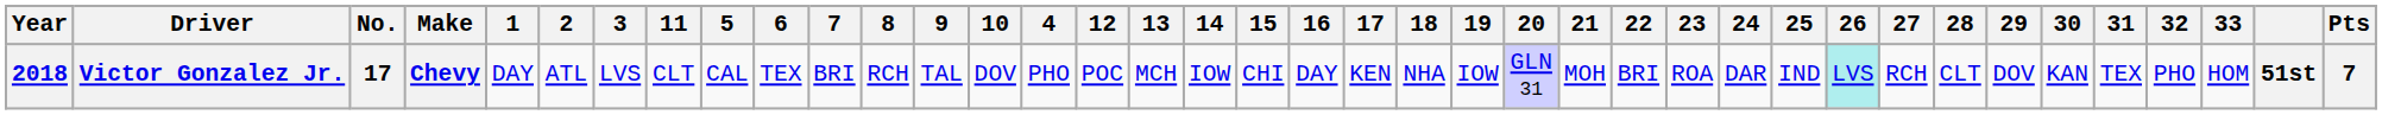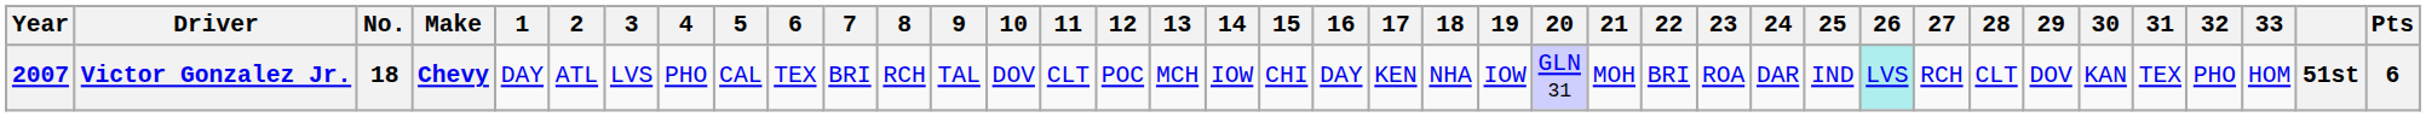 <table class="wikitable" style="text-align:center; font-size:75%">
 <tr>
 <th>Year</th>
 <th>Driver</th>
 <th>No.</th>
 <th>Make</th>
 <th>1</th>
 <th>2</th>
 <th>3</th>
-<th>11</th>
+<th>4</th>
 <th>5</th>
 <th>6</th>
 <th>7</th>
 <th>8</th>
 <th>9</th>
 <th>10</th>
-<th>4</th>
+<th>11</th>
 <th>12</th>
 <th>13</th>
 <th>14</th>
 <th>15</th>
 <th>16</th>
 <th>17</th>
 <th>18</th>
 <th>19</th>
 <th>20</th>
 <th>21</th>
 <th>22</th>
 <th>23</th>
 <th>24</th>
 <th>25</th>
 <th>26</th>
 <th>27</th>
 <th>28</th>
 <th>29</th>
 <th>30</th>
 <th>31</th>
 <th>32</th>
 <th>33</th>
 <th></th>
 <th>Pts</th>
 </tr>
 <tr>
-<th><a href='#'>2018</a></th>
+<th><a href='#'>2007</a></th>
 <th><a href='#'>Victor Gonzalez Jr.</a></th>
-<th>17</th>
+<th>18</th>
 <th><a href='#'>Chevy</a></th>
 <td><a href='#'>DAY</a></td>
 <td><a href='#'>ATL</a></td>
 <td><a href='#'>LVS</a></td>
-<td><a href='#'>CLT</a></td>
+<td><a href='#'>PHO</a></td>
 <td><a href='#'>CAL</a></td>
 <td><a href='#'>TEX</a></td>
 <td><a href='#'>BRI</a></td>
 <td><a href='#'>RCH</a></td>
 <td><a href='#'>TAL</a></td>
 <td><a href='#'>DOV</a></td>
-<td><a href='#'>PHO</a></td>
+<td><a href='#'>CLT</a></td>
 <td><a href='#'>POC</a></td>
 <td><a href='#'>MCH</a></td>
 <td><a href='#'>IOW</a></td>
 <td><a href='#'>CHI</a></td>
 <td><a href='#'>DAY</a></td>
 <td><a href='#'>KEN</a></td>
 <td><a href='#'>NHA</a></td>
 <td><a href='#'>IOW</a></td>
 <td style="background:#CFCFFF;"><a href='#'>GLN</a><br><small>31</small></td>
 <td><a href='#'>MOH</a></td>
 <td><a href='#'>BRI</a></td>
 <td><a href='#'>ROA</a></td>
 <td><a href='#'>DAR</a></td>
 <td><a href='#'>IND</a></td>
 <td style="background: paleturquoise;"><a href='#'>LVS</a></td>
 <td><a href='#'>RCH</a></td>
 <td><a href='#'>CLT</a></td>
 <td><a href='#'>DOV</a></td>
 <td><a href='#'>KAN</a></td>
 <td><a href='#'>TEX</a></td>
 <td><a href='#'>PHO</a></td>
 <td><a href='#'>HOM</a></td>
 <th>51st</th>
-<th>7</th>
+<th>6</th>
 </tr>
 </table>
